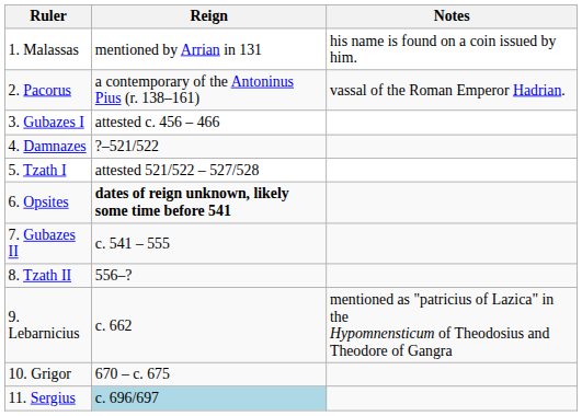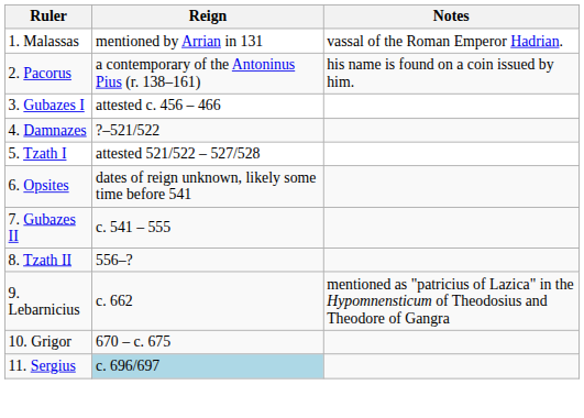 <table class="wikitable sortable">
 <tr>
 <th>Ruler</th>
 <th>Reign</th>
 <th>Notes</th>
 </tr>
 <tr style="background:#fff;">
 <td>1. Malassas</td>
 <td>mentioned by <a href='#'>Arrian</a> in 131</td>
-<td>his name is found on a coin issued by him.</td>
+<td>vassal of the Roman Emperor <a href='#'>Hadrian</a>.</td>
 </tr>
 <tr>
 <td>2. <a href='#'>Pacorus</a></td>
 <td>a contemporary of the <a href='#'>Antoninus Pius</a> (r. 138–161)</td>
-<td>vassal of the Roman Emperor <a href='#'>Hadrian</a>.</td>
+<td>his name is found on a coin issued by him.</td>
 </tr>
 <tr style="background:#fff;">
 <td>3. <a href='#'>Gubazes I</a></td>
 <td>attested c. 456 – 466</td>
 <td></td>
 </tr>
 <tr>
 <td>4. <a href='#'>Damnazes</a></td>
 <td>?–521/522</td>
 <td></td>
 </tr>
 <tr style="background:#fff;">
 <td>5. <a href='#'>Tzath I</a></td>
 <td>attested 521/522 – 527/528</td>
 <td></td>
 </tr>
 <tr>
 <td>6. <a href='#'>Opsites</a></td>
-<td><strong>dates of reign unknown, likely some time before 541</strong></td>
+<td>dates of reign unknown, likely some time before 541</td>
 <td></td>
 </tr>
 <tr>
 <td>7. <a href='#'>Gubazes II</a></td>
 <td>c. 541 – 555</td>
 <td></td>
 </tr>
 <tr>
 <td>8. <a href='#'>Tzath II</a></td>
 <td>556–?</td>
 <td></td>
 </tr>
 <tr>
 <td>9. Lebarnicius</td>
 <td>c. 662</td>
 <td>mentioned as "patricius of Lazica" in the<br><em>Hypomnensticum</em> of Theodosius and Theodore of Gangra</td>
 </tr>
 <tr>
 <td>10. Grigor</td>
 <td>670 – c. 675</td>
 <td></td>
 </tr>
 <tr>
 <td>11. <a href='#'>Sergius</a></td>
 <td style="background: lightblue;">c. 696/697</td>
 <td></td>
 </tr>
 </table>
